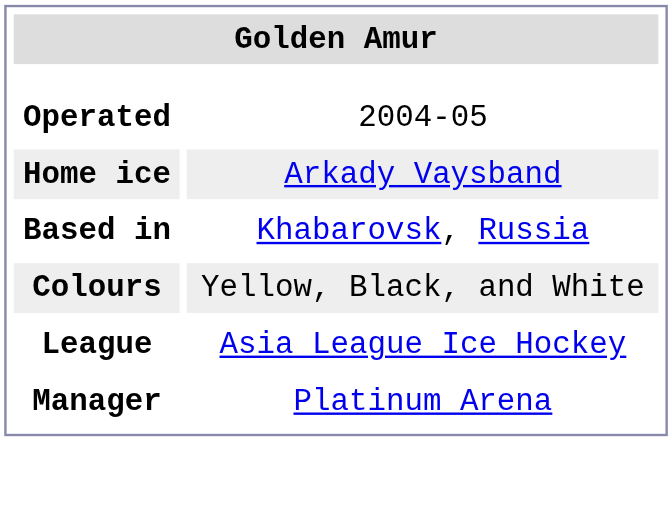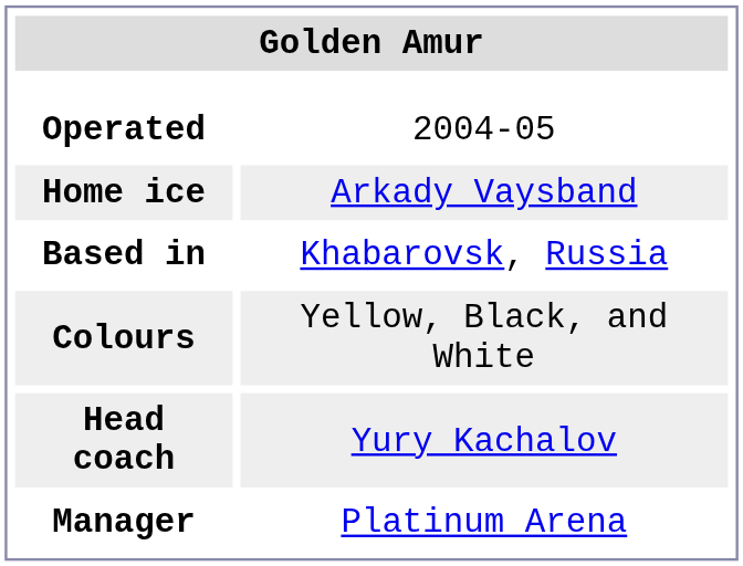 <table style="margin:5px; border:1px solid #8888AA;" align=right cellpadding=3 cellspacing=3 width=280>
 <tr align="center" bgcolor="#dddddd">
 <td colspan=2><strong>Golden Amur</strong></td>
 </tr>
 <tr align="center">
 <td colspan=2></td>
 </tr>
 <tr align="center">
 <td><strong>Operated</strong></td>
 <td>2004-05</td>
 </tr>
 <tr align="center" bgcolor="#eeeeee">
 <td><strong>Home ice</strong></td>
 <td><a href='#'>Arkady Vaysband</a></td>
 </tr>
 <tr align="center">
 <td><strong>Based in</strong></td>
 <td><a href='#'>Khabarovsk</a>, <a href='#'>Russia</a></td>
 </tr>
 <tr align="center" bgcolor="#eeeeee">
 <td><strong>Colours</strong></td>
 <td>Yellow, Black, and White</td>
 </tr>
-<tr align="center">
-<td><strong>League</strong></td>
-<td><a href='#'>Asia League Ice Hockey</a></td>
+<tr align="center" bgcolor="#eeeeee">
+<td><strong>Head coach</strong></td>
+<td><a href='#'>Yury Kachalov</a></td>
 </tr>
 <tr align="center">
 <td><strong>Manager</strong></td>
 <td><a href='#'>Platinum Arena</a></td>
 </tr>
 </table>
